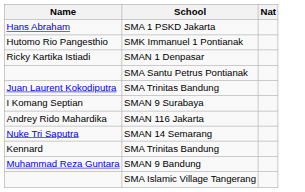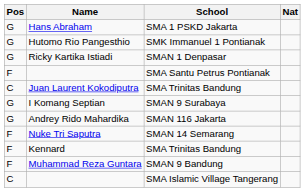 <table class="wikitable">
 <tr>
+<th>Pos</th>
 <th>Name</th>
 <th>School</th>
 <th>Nat</th>
 </tr>
 <tr>
+<td>G</td>
 <td><a href='#'>Hans Abraham</a></td>
 <td>SMA 1 PSKD Jakarta</td>
 <td></td>
 </tr>
 <tr>
+<td>G</td>
 <td>Hutomo Rio Pangesthio</td>
 <td>SMK Immanuel 1 Pontianak</td>
 <td></td>
 </tr>
 <tr>
+<td>G</td>
 <td>Ricky Kartika Istiadi</td>
 <td>SMAN 1 Denpasar</td>
 <td></td>
 </tr>
 <tr>
+<td>F</td>
 <td></td>
 <td>SMA Santu Petrus Pontianak</td>
 <td></td>
 </tr>
 <tr>
+<td>C</td>
 <td><a href='#'>Juan Laurent Kokodiputra</a></td>
 <td>SMA Trinitas Bandung</td>
 <td></td>
 </tr>
 <tr>
+<td>G</td>
 <td>I Komang Septian</td>
 <td>SMAN 9 Surabaya</td>
 <td></td>
 </tr>
 <tr>
+<td>G</td>
 <td>Andrey Rido Mahardika</td>
 <td>SMAN 116 Jakarta</td>
 <td></td>
 </tr>
 <tr>
+<td>F</td>
 <td><a href='#'>Nuke Tri Saputra</a></td>
 <td>SMAN 14 Semarang</td>
 <td></td>
 </tr>
 <tr>
+<td>F</td>
 <td>Kennard</td>
 <td>SMA Trinitas Bandung</td>
 <td></td>
 </tr>
 <tr>
+<td>F</td>
 <td><a href='#'>Muhammad Reza Guntara</a></td>
 <td>SMAN 9 Bandung</td>
 <td></td>
 </tr>
 <tr>
+<td>C</td>
 <td></td>
 <td>SMA Islamic Village Tangerang</td>
 <td></td>
 </tr>
 </table>
